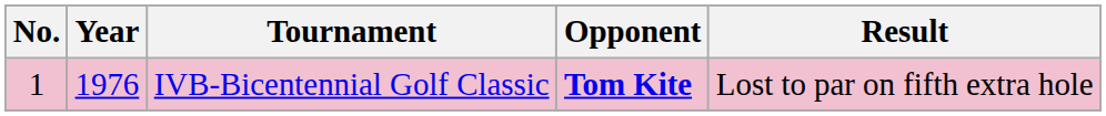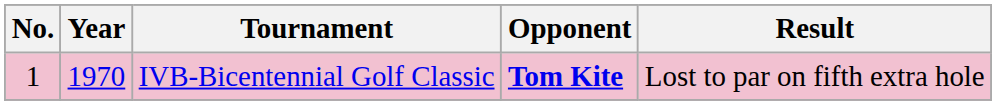 <table class="wikitable" style="font-size:95%;">
 <tr>
 <th>No.</th>
 <th>Year</th>
 <th>Tournament</th>
 <th>Opponent</th>
 <th>Result</th>
 </tr>
 <tr style="background:#F2C1D1;">
 <td align=center>1</td>
-<td><a href='#'>1976</a></td>
+<td><a href='#'>1970</a></td>
 <td><a href='#'>IVB-Bicentennial Golf Classic</a></td>
 <td><strong> <a href='#'>Tom Kite</a></strong></td>
 <td>Lost to par on fifth extra hole</td>
 </tr>
 </table>
